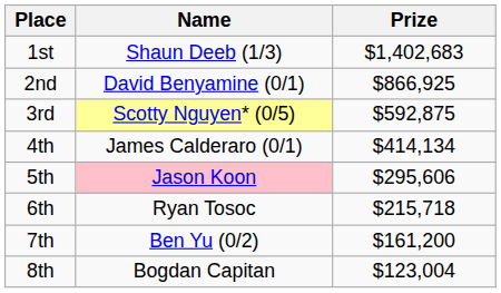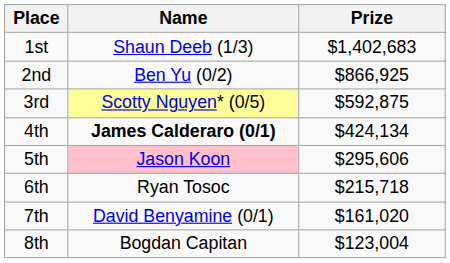 <table class="wikitable">
 <tr>
 <th width="50">Place</th>
 <th width="200">Name</th>
 <th width="125">Prize</th>
 </tr>
 <tr>
 <td align = "center">1st</td>
 <td align = "center"><a href='#'>Shaun Deeb</a> (1/3)</td>
 <td align = "center">$1,402,683</td>
 </tr>
 <tr>
 <td align = "center">2nd</td>
-<td align = "center"><a href='#'>David Benyamine</a> (0/1)</td>
+<td align = "center"><a href='#'>Ben Yu</a> (0/2)</td>
 <td align = "center">$866,925</td>
 </tr>
 <tr>
 <td align = "center">3rd</td>
 <td align = "center" bgcolor="#FFFF99"><a href='#'>Scotty Nguyen</a>* (0/5)</td>
 <td align = "center">$592,875</td>
 </tr>
 <tr>
 <td align = "center">4th</td>
-<td align = "center">James Calderaro (0/1)</td>
-<td align = "center">$414,134</td>
+<td align = "center"><strong>James Calderaro (0/1)</strong></td>
+<td align = "center">$424,134</td>
 </tr>
 <tr>
 <td align = "center">5th</td>
 <td align = "center" style="background: pink;"><a href='#'>Jason Koon</a></td>
 <td align = "center">$295,606</td>
 </tr>
 <tr>
 <td align = "center">6th</td>
 <td align = "center">Ryan Tosoc</td>
 <td align = "center">$215,718</td>
 </tr>
 <tr>
 <td align = "center">7th</td>
-<td align = "center"><a href='#'>Ben Yu</a> (0/2)</td>
-<td align = "center">$161,200</td>
+<td align = "center"><a href='#'>David Benyamine</a> (0/1)</td>
+<td align = "center">$161,020</td>
 </tr>
 <tr>
 <td align = "center">8th</td>
 <td align = "center">Bogdan Capitan</td>
 <td align = "center">$123,004</td>
 </tr>
 </table>
